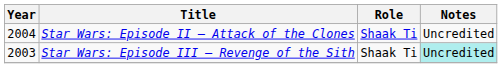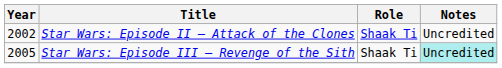 <table class="wikitable">
 <tr>
 <th>Year</th>
 <th>Title</th>
 <th>Role</th>
 <th>Notes</th>
 </tr>
 <tr>
-<td>2004</td>
+<td>2002</td>
 <td><em><a href='#'>Star Wars: Episode II – Attack of the Clones</a></em></td>
 <td><a href='#'>Shaak Ti</a></td>
 <td>Uncredited</td>
 </tr>
 <tr>
-<td>2003</td>
+<td>2005</td>
 <td><em><a href='#'>Star Wars: Episode III – Revenge of the Sith</a></em></td>
 <td>Shaak Ti</td>
 <td style="background: paleturquoise;">Uncredited</td>
 </tr>
 <tr>
 </tr>
 </table>
